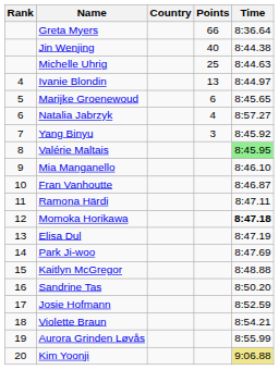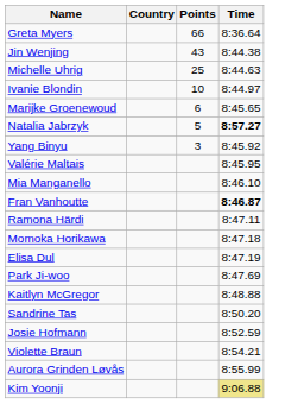 <table class="wikitable sortable" style="text-align:center">
 <tr>
-<th>Rank</th>
 <th>Name</th>
 <th>Country</th>
 <th>Points</th>
 <th>Time</th>
 </tr>
 <tr>
-<td></td>
 <td align=left><a href='#'>Greta Myers</a></td>
 <td align=left></td>
 <td>66</td>
 <td>8:36.64</td>
 </tr>
 <tr>
-<td></td>
 <td align=left><a href='#'>Jin Wenjing</a></td>
 <td align=left></td>
-<td>40</td>
+<td>43</td>
 <td>8:44.38</td>
 </tr>
 <tr>
-<td></td>
 <td align=left><a href='#'>Michelle Uhrig</a></td>
 <td align=left></td>
 <td>25</td>
 <td>8:44.63</td>
 </tr>
 <tr>
-<td>4</td>
 <td align=left><a href='#'>Ivanie Blondin</a></td>
 <td align=left></td>
-<td>13</td>
+<td>10</td>
 <td>8:44.97</td>
 </tr>
 <tr>
-<td>5</td>
 <td align=left><a href='#'>Marijke Groenewoud</a></td>
 <td align=left></td>
 <td>6</td>
 <td>8:45.65</td>
 </tr>
 <tr>
-<td>6</td>
 <td align=left><a href='#'>Natalia Jabrzyk</a></td>
 <td align=left></td>
-<td>4</td>
-<td>8:57.27</td>
+<td>5</td>
+<td><strong>8:57.27</strong></td>
 </tr>
 <tr>
-<td>7</td>
 <td align=left><a href='#'>Yang Binyu</a></td>
 <td align=left></td>
 <td>3</td>
 <td>8:45.92</td>
 </tr>
 <tr>
-<td>8</td>
 <td align=left><a href='#'>Valérie Maltais</a></td>
 <td align=left></td>
 <td></td>
-<td style="background: lightgreen;">8:45.95</td>
+<td>8:45.95</td>
 </tr>
 <tr>
-<td>9</td>
 <td align=left><a href='#'>Mia Manganello</a></td>
 <td align=left></td>
 <td></td>
 <td>8:46.10</td>
 </tr>
 <tr>
-<td>10</td>
 <td align=left><a href='#'>Fran Vanhoutte</a></td>
 <td align=left></td>
 <td></td>
-<td>8:46.87</td>
+<td><strong>8:46.87</strong></td>
 </tr>
 <tr>
-<td>11</td>
 <td align=left><a href='#'>Ramona Härdi</a></td>
 <td align=left></td>
 <td></td>
 <td>8:47.11</td>
 </tr>
 <tr>
-<td>12</td>
 <td align=left><a href='#'>Momoka Horikawa</a></td>
 <td align=left></td>
 <td></td>
-<td><strong>8:47.18</strong></td>
+<td>8:47.18</td>
 </tr>
 <tr>
-<td>13</td>
 <td align=left><a href='#'>Elisa Dul</a></td>
 <td align=left></td>
 <td></td>
 <td>8:47.19</td>
 </tr>
 <tr>
-<td>14</td>
 <td align=left><a href='#'>Park Ji-woo</a></td>
 <td align=left></td>
 <td></td>
 <td>8:47.69</td>
 </tr>
 <tr>
-<td>15</td>
 <td align=left><a href='#'>Kaitlyn McGregor</a></td>
 <td align=left></td>
 <td></td>
 <td>8:48.88</td>
 </tr>
 <tr>
-<td>16</td>
 <td align=left><a href='#'>Sandrine Tas</a></td>
 <td align=left></td>
 <td></td>
 <td>8:50.20</td>
 </tr>
 <tr>
-<td>17</td>
 <td align=left><a href='#'>Josie Hofmann</a></td>
 <td align=left></td>
 <td></td>
 <td>8:52.59</td>
 </tr>
 <tr>
-<td>18</td>
 <td align=left><a href='#'>Violette Braun</a></td>
 <td align=left></td>
 <td></td>
 <td>8:54.21</td>
 </tr>
 <tr>
-<td>19</td>
 <td align=left><a href='#'>Aurora Grinden Løvås</a></td>
 <td align=left></td>
 <td></td>
 <td>8:55.99</td>
 </tr>
 <tr>
-<td>20</td>
 <td align=left><a href='#'>Kim Yoonji</a></td>
 <td align=left></td>
 <td></td>
 <td style="background: khaki;">9:06.88</td>
 </tr>
 </table>
